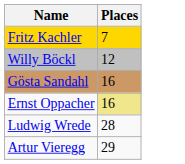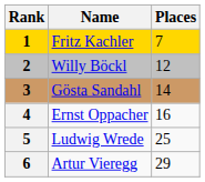 <table class="wikitable">
 <tr>
+<th>Rank</th>
 <th>Name</th>
 <th>Places</th>
 </tr>
 <tr bgcolor=gold>
+<td align=center><strong>1</strong></td>
 <td> <a href='#'>Fritz Kachler</a></td>
 <td>7</td>
 </tr>
 <tr bgcolor=silver>
+<td align=center><strong>2</strong></td>
 <td> <a href='#'>Willy Böckl</a></td>
 <td>12</td>
 </tr>
 <tr bgcolor=cc9966>
+<td align=center><strong>3</strong></td>
 <td> <a href='#'>Gösta Sandahl</a></td>
+<td>14</td>
+</tr>
+<tr>
+<th>4</th>
+<td> <a href='#'>Ernst Oppacher</a></td>
 <td>16</td>
 </tr>
 <tr>
-<td> <a href='#'>Ernst Oppacher</a></td>
-<td style="background: khaki;">16</td>
+<th>5</th>
+<td> <a href='#'>Ludwig Wrede</a></td>
+<td>25</td>
 </tr>
 <tr>
-<td> <a href='#'>Ludwig Wrede</a></td>
-<td>28</td>
-</tr>
-<tr>
+<th>6</th>
 <td> <a href='#'>Artur Vieregg</a></td>
 <td>29</td>
 </tr>
 </table>
